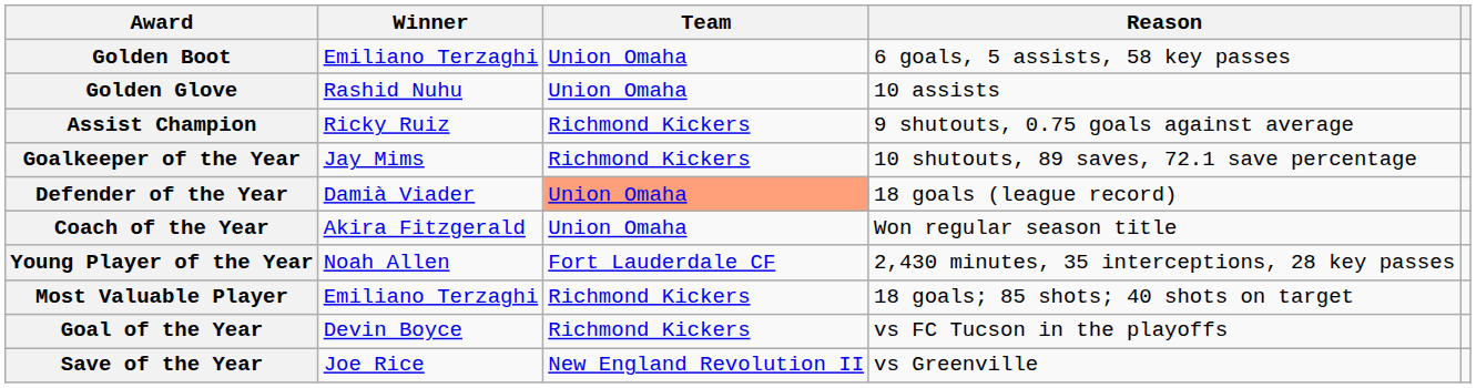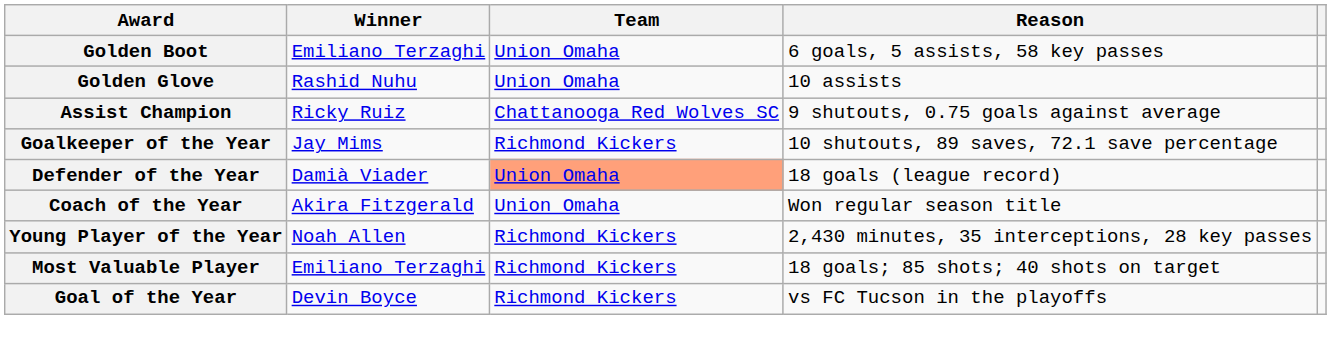 <table class="wikitable">
 <tr>
 <th>Award</th>
 <th>Winner</th>
 <th>Team</th>
 <th>Reason</th>
 <th></th>
 </tr>
 <tr>
 <th>Golden Boot</th>
 <td> <a href='#'>Emiliano Terzaghi</a></td>
 <td><a href='#'>Union Omaha</a></td>
 <td>6 goals, 5 assists, 58 key passes</td>
 <td align=center></td>
 </tr>
 <tr>
 <th>Golden Glove</th>
 <td> <a href='#'>Rashid Nuhu</a></td>
 <td><a href='#'>Union Omaha</a></td>
 <td>10 assists</td>
 <td align=center></td>
 </tr>
 <tr>
 <th>Assist Champion</th>
 <td> <a href='#'>Ricky Ruiz</a></td>
-<td><a href='#'>Richmond Kickers</a></td>
+<td><a href='#'>Chattanooga Red Wolves SC</a></td>
 <td>9 shutouts, 0.75 goals against average</td>
 <td align=center></td>
 </tr>
 <tr>
 <th>Goalkeeper of the Year</th>
 <td> <a href='#'>Jay Mims</a></td>
 <td><a href='#'>Richmond Kickers</a></td>
 <td>10 shutouts, 89 saves, 72.1 save percentage</td>
 <td align=center></td>
 </tr>
 <tr>
 <th>Defender of the Year</th>
 <td> <a href='#'>Damià Viader</a></td>
 <td style="background: lightsalmon;"><a href='#'>Union Omaha</a></td>
 <td>18 goals (league record)</td>
 <td align=center></td>
 </tr>
 <tr>
 <th>Coach of the Year</th>
 <td> <a href='#'>Akira Fitzgerald</a></td>
 <td><a href='#'>Union Omaha</a></td>
 <td>Won regular season title</td>
 <td align=center></td>
 </tr>
 <tr>
 <th>Young Player of the Year</th>
 <td> <a href='#'>Noah Allen</a></td>
-<td><a href='#'>Fort Lauderdale CF</a></td>
+<td><a href='#'>Richmond Kickers</a></td>
 <td>2,430 minutes, 35 interceptions, 28 key passes</td>
 <td align=center></td>
 </tr>
 <tr>
 <th>Most Valuable Player</th>
 <td> <a href='#'>Emiliano Terzaghi</a></td>
 <td><a href='#'>Richmond Kickers</a></td>
 <td>18 goals; 85 shots; 40 shots on target</td>
 <td align=center></td>
 </tr>
 <tr>
 <th>Goal of the Year</th>
 <td> <a href='#'>Devin Boyce</a></td>
 <td><a href='#'>Richmond Kickers</a></td>
 <td>vs FC Tucson in the playoffs</td>
 <td align=center></td>
 </tr>
-<tr>
-<th>Save of the Year</th>
-<td> <a href='#'>Joe Rice</a></td>
-<td><a href='#'>New England Revolution II</a></td>
-<td>vs Greenville</td>
-<td align=center></td>
-</tr>
 </table>
